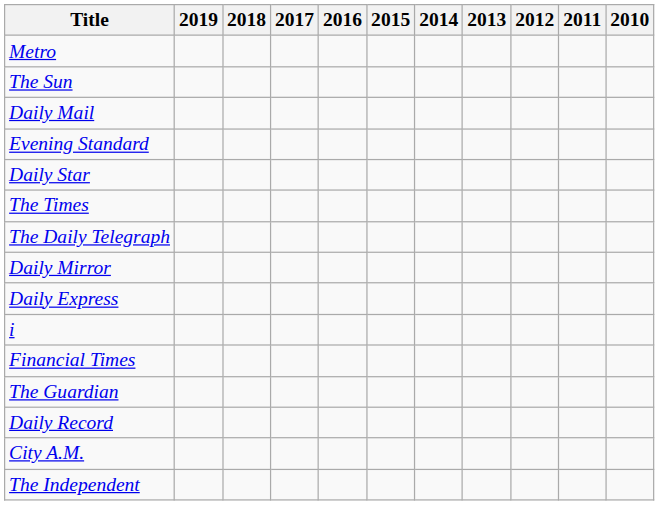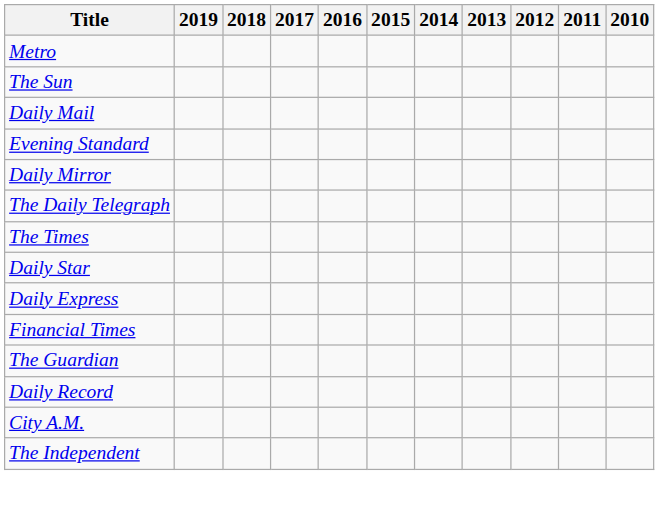 <table class="wikitable sortable">
 <tr>
 <th>Title</th>
 <th data-sort-type="number">2019</th>
 <th data-sort-type="number">2018</th>
 <th data-sort-type="number">2017</th>
 <th data-sort-type="number">2016</th>
 <th data-sort-type="number">2015</th>
 <th data-sort-type="number">2014</th>
 <th data-sort-type="number">2013</th>
 <th data-sort-type="number">2012</th>
 <th data-sort-type="number">2011</th>
 <th data-sort-type="number">2010</th>
 </tr>
 <tr>
 <td><em><a href='#'>Metro</a></em></td>
 <td></td>
 <td></td>
 <td></td>
 <td></td>
 <td></td>
 <td></td>
 <td></td>
 <td></td>
 <td></td>
 <td></td>
 </tr>
 <tr>
 <td><em><a href='#'>The Sun</a></em></td>
 <td></td>
 <td></td>
 <td></td>
 <td></td>
 <td></td>
 <td></td>
 <td></td>
 <td></td>
 <td></td>
 <td></td>
 </tr>
 <tr>
 <td><em><a href='#'>Daily Mail</a></em></td>
 <td></td>
 <td></td>
 <td></td>
 <td></td>
 <td></td>
 <td></td>
 <td></td>
 <td></td>
 <td></td>
 <td></td>
 </tr>
 <tr>
 <td><em><a href='#'>Evening Standard</a></em></td>
 <td></td>
 <td></td>
 <td></td>
 <td></td>
 <td></td>
 <td></td>
 <td></td>
 <td></td>
 <td></td>
 <td></td>
 </tr>
 <tr>
-<td><em><a href='#'>Daily Star</a></em></td>
+<td><em><a href='#'>Daily Mirror</a></em></td>
+<td></td>
+<td></td>
+<td></td>
+<td></td>
+<td></td>
+<td></td>
+<td></td>
+<td></td>
+<td></td>
+<td></td>
+</tr>
+<tr>
+<td><em><a href='#'>The Daily Telegraph</a></em></td>
 <td></td>
 <td></td>
 <td></td>
 <td></td>
 <td></td>
 <td></td>
 <td></td>
 <td></td>
 <td></td>
 <td></td>
 </tr>
 <tr>
 <td><em><a href='#'>The Times</a></em></td>
 <td></td>
 <td></td>
 <td></td>
 <td></td>
 <td></td>
 <td></td>
 <td></td>
 <td></td>
 <td></td>
 <td></td>
 </tr>
 <tr>
-<td><em><a href='#'>The Daily Telegraph</a></em></td>
-<td></td>
-<td></td>
-<td></td>
-<td></td>
-<td></td>
-<td></td>
-<td></td>
-<td></td>
-<td></td>
-<td></td>
-</tr>
-<tr>
-<td><em><a href='#'>Daily Mirror</a></em></td>
+<td><em><a href='#'>Daily Star</a></em></td>
 <td></td>
 <td></td>
 <td></td>
 <td></td>
 <td></td>
 <td></td>
 <td></td>
 <td></td>
 <td></td>
 <td></td>
 </tr>
 <tr>
 <td><em><a href='#'>Daily Express</a></em></td>
-<td></td>
-<td></td>
-<td></td>
-<td></td>
-<td></td>
-<td></td>
-<td></td>
-<td></td>
-<td></td>
-<td></td>
-</tr>
-<tr>
-<td><em><a href='#'>i</a></em></td>
 <td></td>
 <td></td>
 <td></td>
 <td></td>
 <td></td>
 <td></td>
 <td></td>
 <td></td>
 <td></td>
 <td></td>
 </tr>
 <tr>
 <td><em><a href='#'>Financial Times</a></em></td>
 <td></td>
 <td></td>
 <td></td>
 <td></td>
 <td></td>
 <td></td>
 <td></td>
 <td></td>
 <td></td>
 <td></td>
 </tr>
 <tr>
 <td><em><a href='#'>The Guardian</a></em></td>
 <td></td>
 <td></td>
 <td></td>
 <td></td>
 <td></td>
 <td></td>
 <td></td>
 <td></td>
 <td></td>
 <td></td>
 </tr>
 <tr>
 <td><em><a href='#'>Daily Record</a></em></td>
 <td></td>
 <td></td>
 <td></td>
 <td></td>
 <td></td>
 <td></td>
 <td></td>
 <td></td>
 <td></td>
 <td></td>
 </tr>
 <tr>
 <td><em><a href='#'>City A.M.</a></em></td>
 <td></td>
 <td></td>
 <td></td>
 <td></td>
 <td></td>
 <td></td>
 <td></td>
 <td></td>
 <td></td>
 <td></td>
 </tr>
 <tr>
 <td><em><a href='#'>The Independent</a></em></td>
 <td></td>
 <td></td>
 <td></td>
 <td></td>
 <td></td>
 <td></td>
 <td></td>
 <td></td>
 <td></td>
 <td></td>
 </tr>
 </table>
